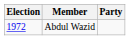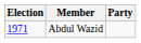 <table class="wikitable sortable">
 <tr>
 <th>Election</th>
 <th>Member</th>
 <th colspan=2>Party</th>
 </tr>
 <tr>
-<td><a href='#'>1972</a></td>
+<td><a href='#'>1971</a></td>
 <td>Abdul Wazid</td>
 <td></td>
 </tr>
 </table>
